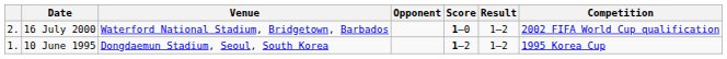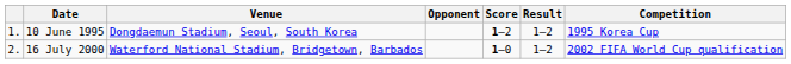 <table class="wikitable">
 <tr>
 <th></th>
 <th>Date</th>
 <th>Venue</th>
 <th>Opponent</th>
 <th>Score</th>
 <th>Result</th>
 <th>Competition</th>
 </tr>
 <tr>
+<td align="center">1.</td>
+<td>10 June 1995</td>
+<td><a href='#'>Dongdaemun Stadium</a>, <a href='#'>Seoul</a>, <a href='#'>South Korea</a></td>
+<td></td>
+<td align="center"><strong>1</strong>–2</td>
+<td align="center">1–2</td>
+<td><a href='#'>1995 Korea Cup</a></td>
+</tr>
+<tr>
 <td align="center">2.</td>
 <td>16 July 2000</td>
 <td><a href='#'>Waterford National Stadium</a>, <a href='#'>Bridgetown</a>, <a href='#'>Barbados</a></td>
 <td></td>
 <td align="center"><strong>1</strong>–0</td>
 <td align="center">1–2</td>
 <td><a href='#'>2002 FIFA World Cup qualification</a></td>
 </tr>
-<tr>
-<td align="center">1.</td>
-<td>10 June 1995</td>
-<td><a href='#'>Dongdaemun Stadium</a>, <a href='#'>Seoul</a>, <a href='#'>South Korea</a></td>
-<td></td>
-<td align="center"><strong>1</strong>–2</td>
-<td align="center">1–2</td>
-<td><a href='#'>1995 Korea Cup</a></td>
-</tr>
 </table>
